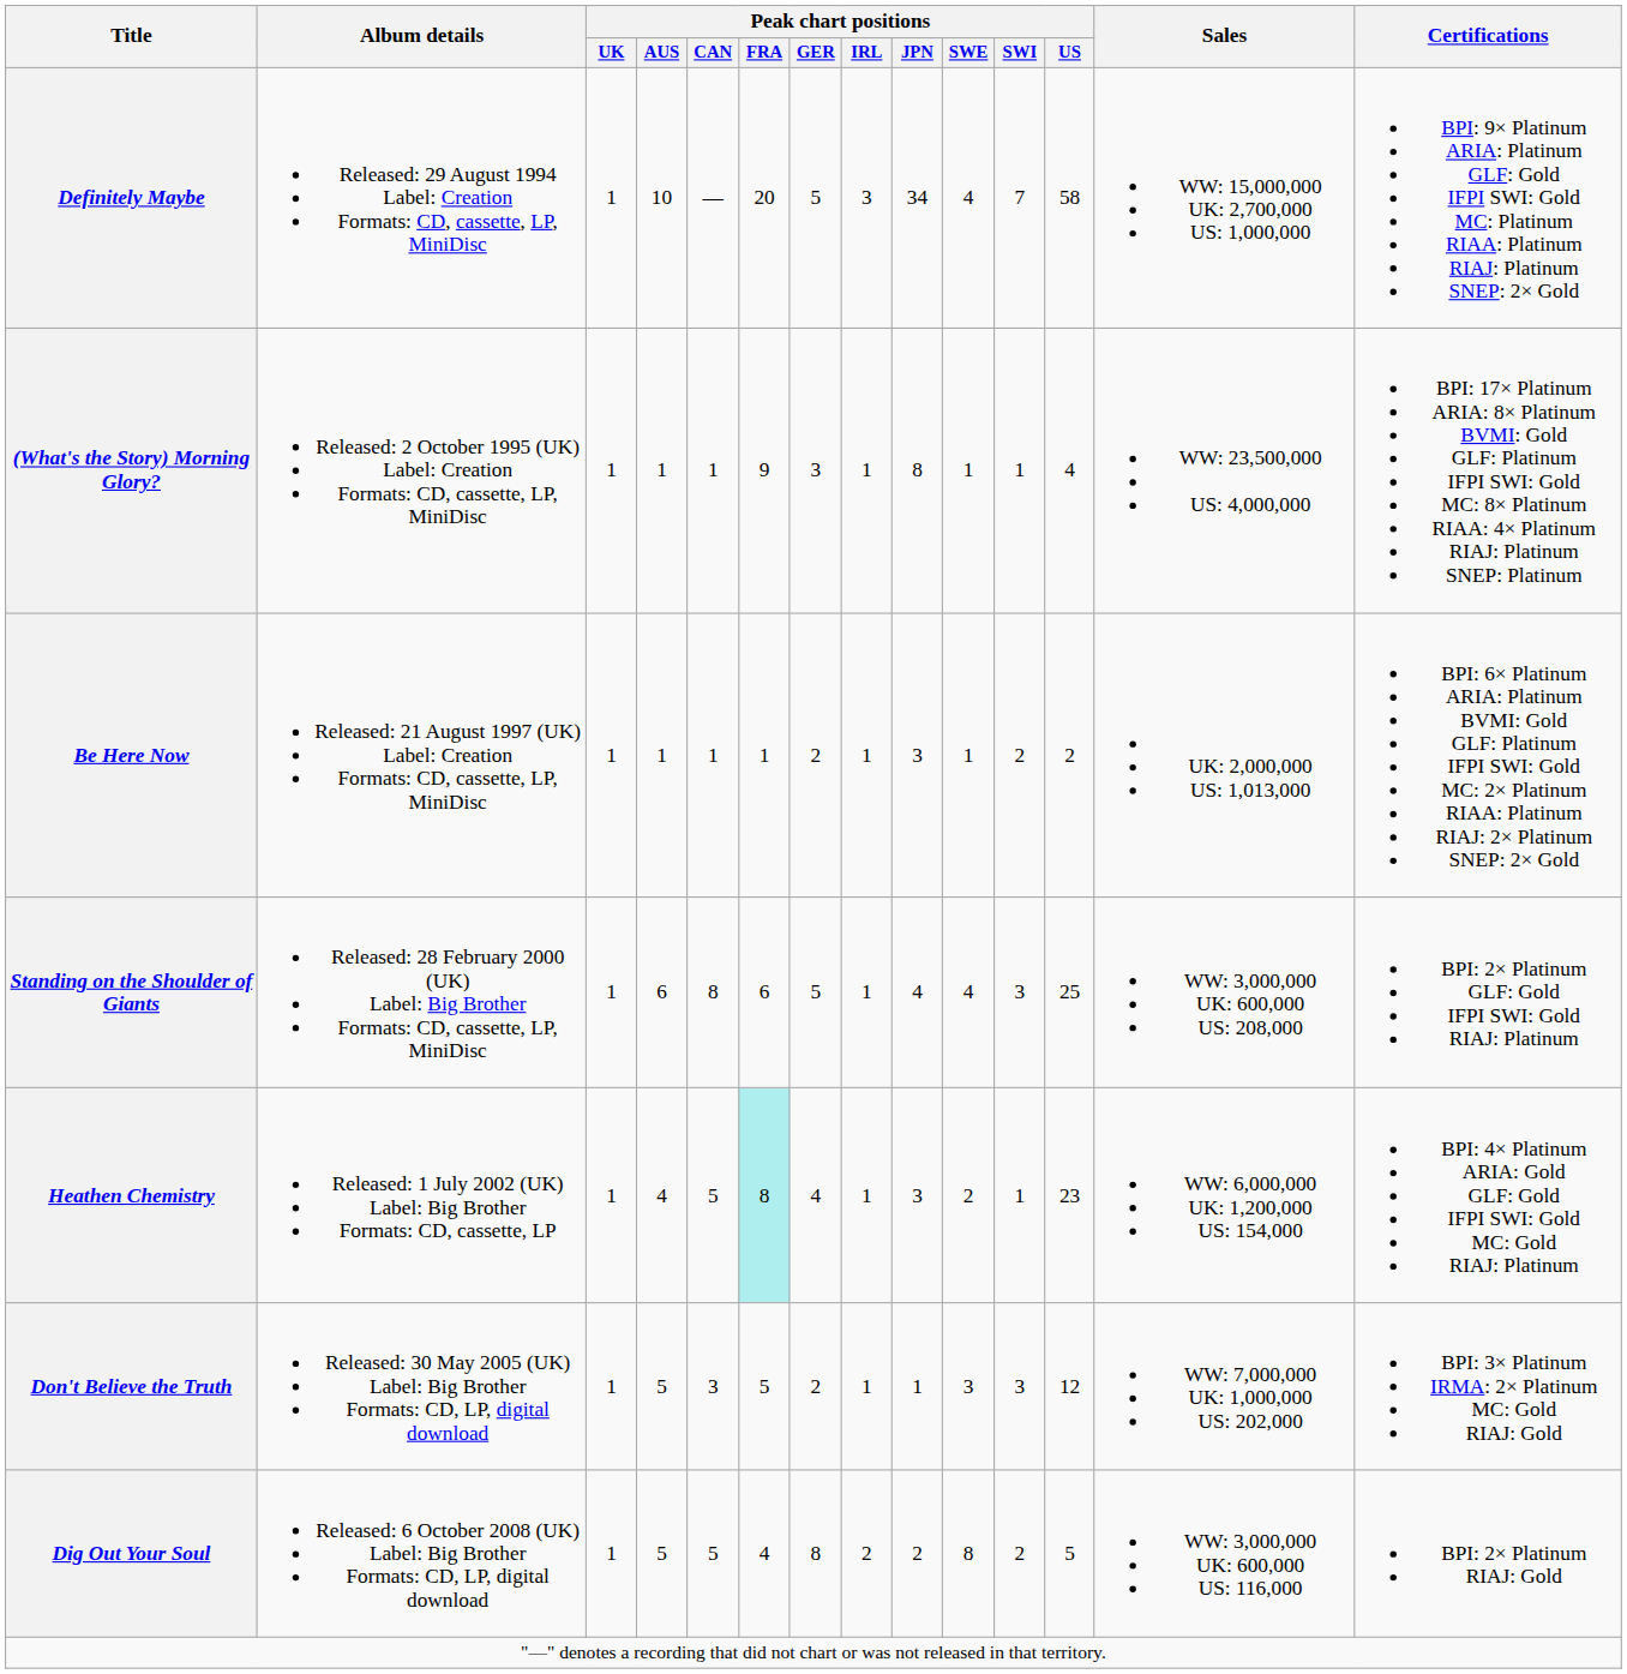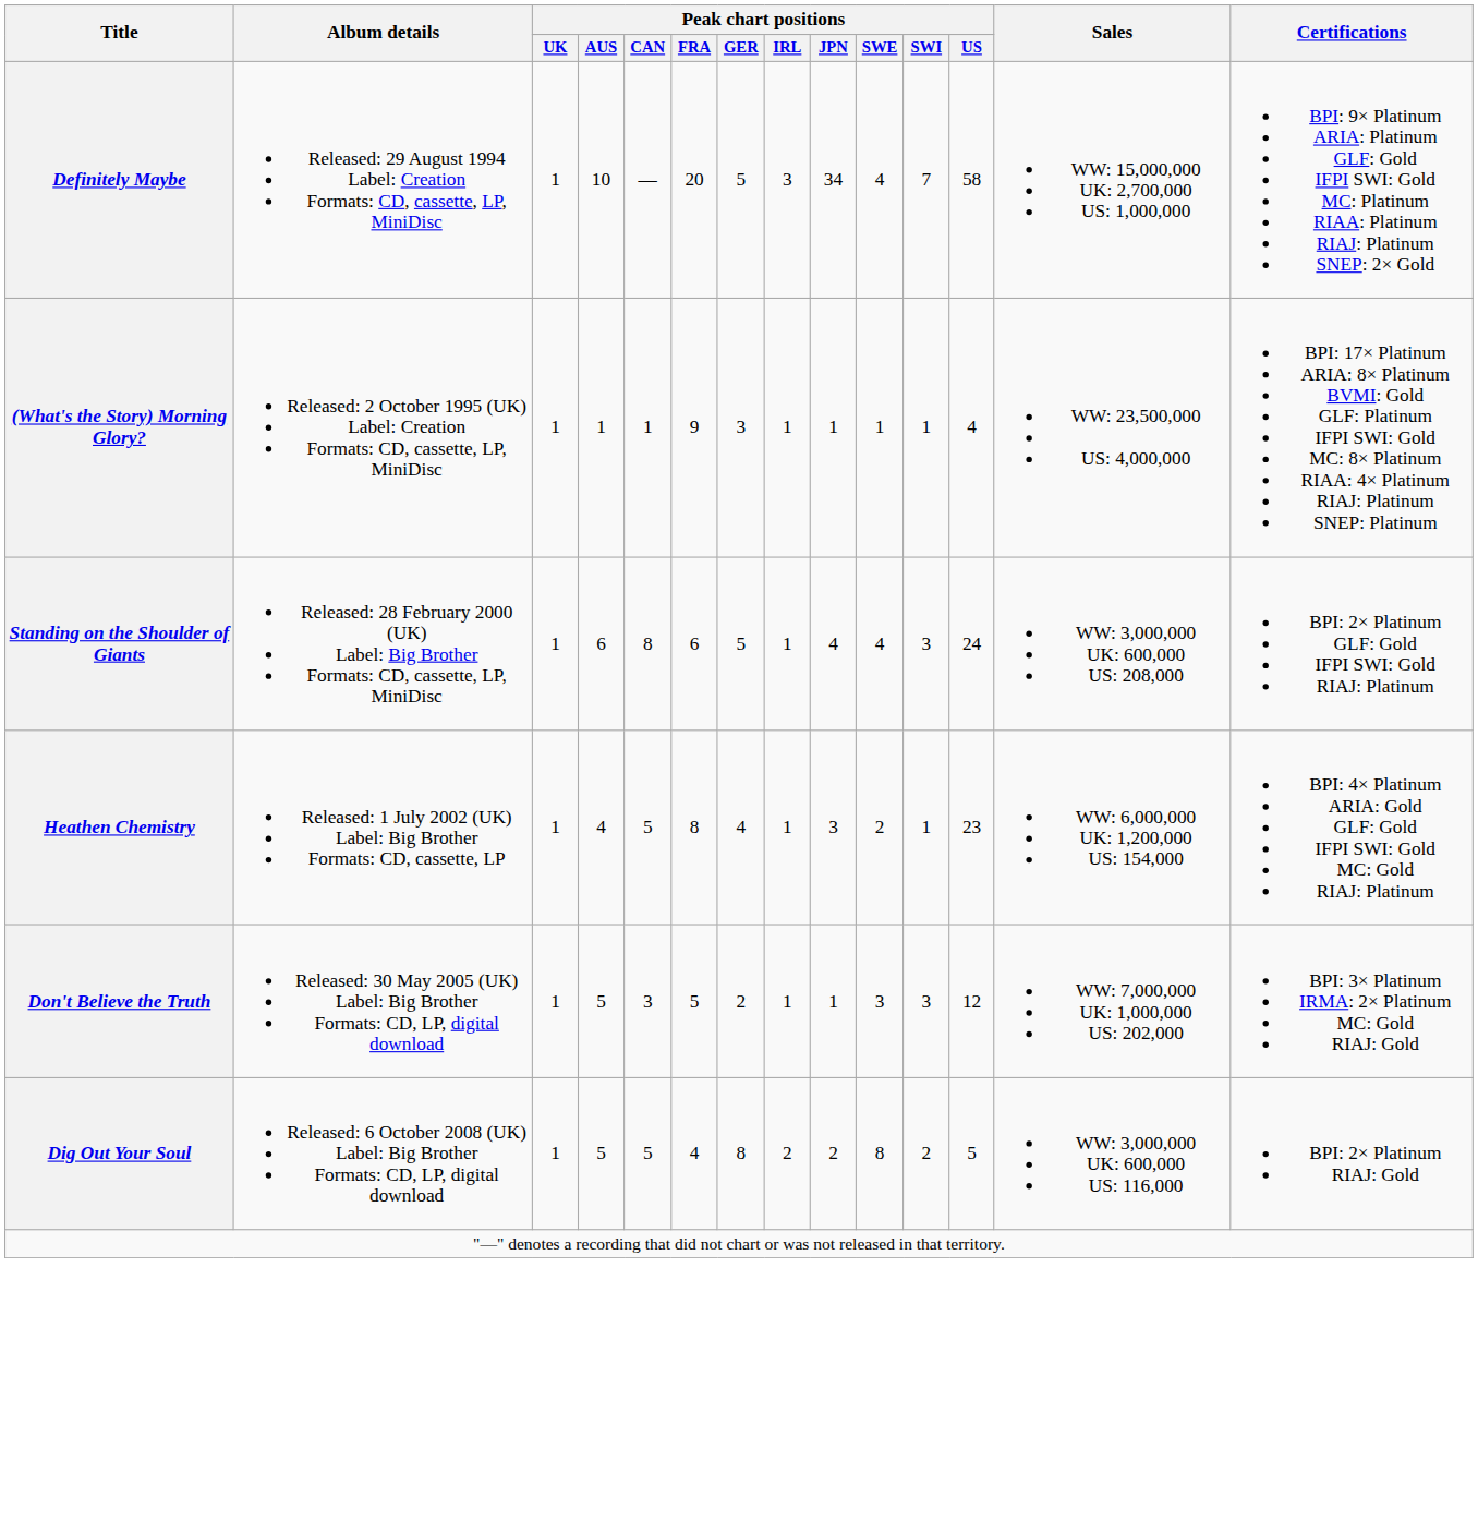 <table class="wikitable plainrowheaders" style="text-align:center;">
 <tr>
 <th scope="col" rowspan="2" style="width:13em;">Title</th>
 <th scope="col" rowspan="2" style="width:17em;">Album details</th>
 <th scope="col" colspan="10">Peak chart positions</th>
 <th scope="col" rowspan="2" style="width:13em;">Sales</th>
 <th scope="col" rowspan="2" style="width:13.5em;"><a href='#'>Certifications</a></th>
 </tr>
 <tr>
 <th scope="col" style="width:2.5em;font-size:85%;"><a href='#'>UK</a><br></th>
 <th scope="col" style="width:2.5em;font-size:85%;"><a href='#'>AUS</a><br></th>
 <th scope="col" style="width:2.5em;font-size:85%;"><a href='#'>CAN</a><br></th>
 <th scope="col" style="width:2.5em;font-size:85%;"><a href='#'>FRA</a><br></th>
 <th scope="col" style="width:2.5em;font-size:85%;"><a href='#'>GER</a><br></th>
 <th scope="col" style="width:2.5em;font-size:85%;"><a href='#'>IRL</a><br></th>
 <th scope="col" style="width:2.5em;font-size:85%;"><a href='#'>JPN</a><br></th>
 <th scope="col" style="width:2.5em;font-size:85%;"><a href='#'>SWE</a><br></th>
 <th scope="col" style="width:2.5em;font-size:85%;"><a href='#'>SWI</a><br></th>
 <th scope="col" style="width:2.5em;font-size:85%;"><a href='#'>US</a><br></th>
 </tr>
 <tr>
 <th scope="row"><em><a href='#'>Definitely Maybe</a></em></th>
 <td><br><ul><li>Released: 29 August 1994</li><li>Label: <a href='#'>Creation</a></li><li>Formats: <a href='#'>CD</a>, <a href='#'>cassette</a>, <a href='#'>LP</a>, <a href='#'>MiniDisc</a></li></ul></td>
 <td>1</td>
 <td>10</td>
 <td>—</td>
 <td>20</td>
 <td>5</td>
 <td>3</td>
 <td>34</td>
 <td>4</td>
 <td>7</td>
 <td>58</td>
 <td><br><ul><li>WW: 15,000,000</li><li>UK: 2,700,000</li><li>US: 1,000,000</li></ul></td>
 <td><br><ul><li><a href='#'>BPI</a>: 9× Platinum</li><li><a href='#'>ARIA</a>: Platinum</li><li><a href='#'>GLF</a>: Gold</li><li><a href='#'>IFPI</a> SWI: Gold</li><li><a href='#'>MC</a>: Platinum</li><li><a href='#'>RIAA</a>: Platinum</li><li><a href='#'>RIAJ</a>: Platinum</li><li><a href='#'>SNEP</a>: 2× Gold</li></ul></td>
 </tr>
 <tr>
 <th scope="row"><em><a href='#'>(What's the Story) Morning Glory?</a></em></th>
 <td><br><ul><li>Released: 2 October 1995 <span>(UK)</span></li><li>Label: Creation</li><li>Formats: CD, cassette, LP, MiniDisc</li></ul></td>
 <td>1</td>
 <td>1</td>
 <td>1</td>
 <td>9</td>
 <td>3</td>
 <td>1</td>
-<td>8</td>
+<td>1</td>
 <td>1</td>
 <td>1</td>
 <td>4</td>
 <td><br><ul><li>WW: 23,500,000</li><li></li><li>US: 4,000,000</li></ul></td>
 <td><br><ul><li>BPI: 17× Platinum</li><li>ARIA: 8× Platinum</li><li><a href='#'>BVMI</a>: Gold</li><li>GLF: Platinum</li><li>IFPI SWI: Gold</li><li>MC: 8× Platinum</li><li>RIAA: 4× Platinum</li><li>RIAJ: Platinum</li><li>SNEP: Platinum</li></ul></td>
-</tr>
-<tr>
-<th scope="row"><em><a href='#'>Be Here Now</a></em></th>
-<td><br><ul><li>Released: 21 August 1997 <span>(UK)</span></li><li>Label: Creation</li><li>Formats: CD, cassette, LP, MiniDisc</li></ul></td>
-<td>1</td>
-<td>1</td>
-<td>1</td>
-<td>1</td>
-<td>2</td>
-<td>1</td>
-<td>3</td>
-<td>1</td>
-<td>2</td>
-<td>2</td>
-<td><br><ul><li></li><li>UK: 2,000,000</li><li>US: 1,013,000</li></ul></td>
-<td><br><ul><li>BPI: 6× Platinum</li><li>ARIA: Platinum</li><li>BVMI: Gold</li><li>GLF: Platinum</li><li>IFPI SWI: Gold</li><li>MC: 2× Platinum</li><li>RIAA: Platinum</li><li>RIAJ: 2× Platinum</li><li>SNEP: 2× Gold</li></ul></td>
 </tr>
 <tr>
 <th scope="row"><em><a href='#'>Standing on the Shoulder of Giants</a></em></th>
 <td><br><ul><li>Released: 28 February 2000 <span>(UK)</span></li><li>Label: <a href='#'>Big Brother</a></li><li>Formats: CD, cassette, LP, MiniDisc</li></ul></td>
 <td>1</td>
 <td>6</td>
 <td>8</td>
 <td>6</td>
 <td>5</td>
 <td>1</td>
 <td>4</td>
 <td>4</td>
 <td>3</td>
-<td>25</td>
+<td>24</td>
 <td><br><ul><li>WW: 3,000,000</li><li>UK: 600,000</li><li>US: 208,000</li></ul></td>
 <td><br><ul><li>BPI: 2× Platinum</li><li>GLF: Gold</li><li>IFPI SWI: Gold</li><li>RIAJ: Platinum</li></ul></td>
 </tr>
 <tr>
 <th scope="row"><em><a href='#'>Heathen Chemistry</a></em></th>
 <td><br><ul><li>Released: 1 July 2002 <span>(UK)</span></li><li>Label: Big Brother</li><li>Formats: CD, cassette, LP</li></ul></td>
 <td>1</td>
 <td>4</td>
 <td>5</td>
-<td style="background: paleturquoise;">8</td>
+<td>8</td>
 <td>4</td>
 <td>1</td>
 <td>3</td>
 <td>2</td>
 <td>1</td>
 <td>23</td>
 <td><br><ul><li>WW: 6,000,000</li><li>UK: 1,200,000</li><li>US: 154,000</li></ul></td>
 <td><br><ul><li>BPI: 4× Platinum</li><li>ARIA: Gold</li><li>GLF: Gold</li><li>IFPI SWI: Gold</li><li>MC: Gold</li><li>RIAJ: Platinum</li></ul></td>
 </tr>
 <tr>
 <th scope="row"><em><a href='#'>Don't Believe the Truth</a></em></th>
 <td><br><ul><li>Released: 30 May 2005 <span>(UK)</span></li><li>Label: Big Brother</li><li>Formats: CD, LP, <a href='#'>digital download</a></li></ul></td>
 <td>1</td>
 <td>5</td>
 <td>3</td>
 <td>5</td>
 <td>2</td>
 <td>1</td>
 <td>1</td>
 <td>3</td>
 <td>3</td>
 <td>12</td>
 <td><br><ul><li>WW: 7,000,000</li><li>UK: 1,000,000</li><li>US: 202,000</li></ul></td>
 <td><br><ul><li>BPI: 3× Platinum</li><li><a href='#'>IRMA</a>: 2× Platinum</li><li>MC: Gold</li><li>RIAJ: Gold</li></ul></td>
 </tr>
 <tr>
 <th scope="row"><em><a href='#'>Dig Out Your Soul</a></em></th>
 <td><br><ul><li>Released: 6 October 2008 <span>(UK)</span></li><li>Label: Big Brother</li><li>Formats: CD, LP, digital download</li></ul></td>
 <td>1</td>
 <td>5</td>
 <td>5</td>
 <td>4</td>
 <td>8</td>
 <td>2</td>
 <td>2</td>
 <td>8</td>
 <td>2</td>
 <td>5</td>
 <td><br><ul><li>WW: 3,000,000</li><li>UK: 600,000</li><li>US: 116,000</li></ul></td>
 <td><br><ul><li>BPI: 2× Platinum</li><li>RIAJ: Gold</li></ul></td>
 </tr>
 <tr>
 <td colspan="14" style="font-size:90%">"—" denotes a recording that did not chart or was not released in that territory.</td>
 </tr>
 </table>
